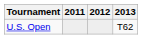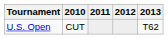 <table class="wikitable" style="font-size:95%;text-align:center;">
 <tr>
 <th>Tournament</th>
+<th>2010</th>
 <th>2011</th>
 <th>2012</th>
 <th>2013</th>
 </tr>
 <tr>
 <td align=left><a href='#'>U.S. Open</a></td>
+<td>CUT</td>
 <td style="background:#eeeeee;"></td>
 <td style="background:#eeeeee;"></td>
 <td>T62</td>
 </tr>
 </table>
